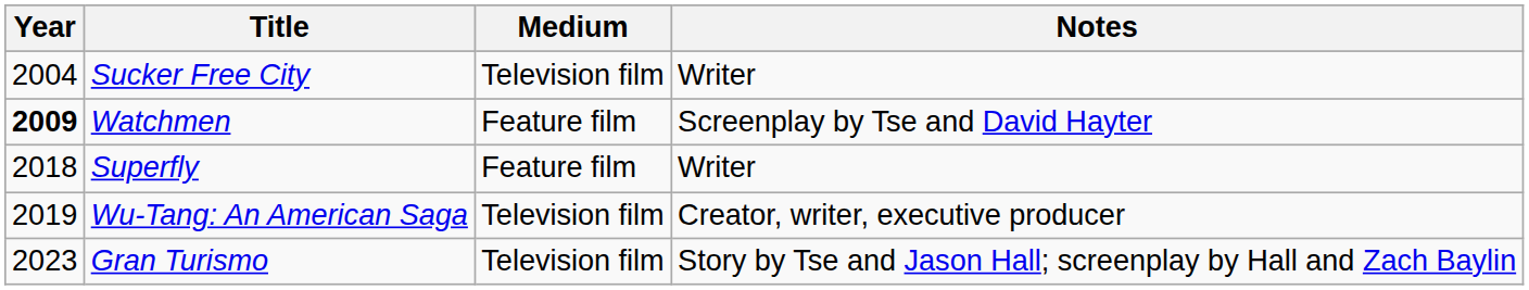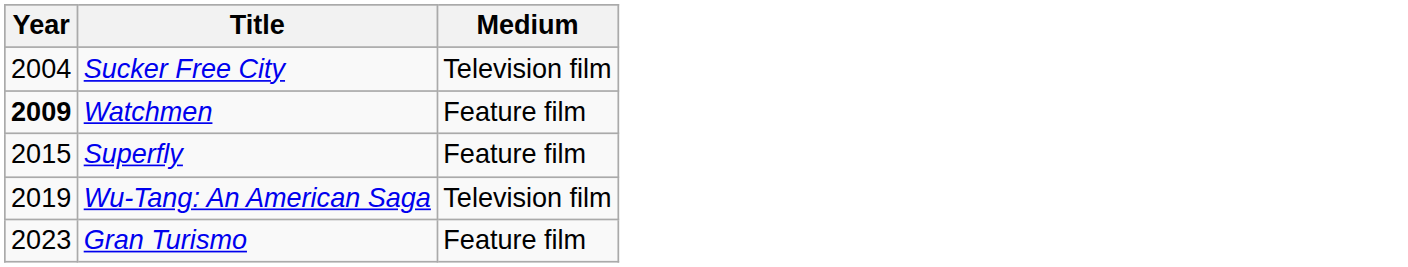 <table class="wikitable sortable">
 <tr style="background:#ccc; text-align:center;">
 <th scope="col">Year</th>
 <th scope="col">Title</th>
 <th scope="col">Medium</th>
-<th scope="col" class="unsortable">Notes</th>
 </tr>
 <tr>
 <td>2004</td>
 <td><em><a href='#'>Sucker Free City</a></em></td>
 <td>Television film</td>
-<td>Writer</td>
 </tr>
 <tr>
 <td><strong>2009</strong></td>
 <td><em><a href='#'>Watchmen</a></em></td>
 <td>Feature film</td>
-<td>Screenplay by Tse and <a href='#'>David Hayter</a></td>
 </tr>
 <tr>
-<td>2018</td>
+<td>2015</td>
 <td><em><a href='#'>Superfly</a></em></td>
 <td>Feature film</td>
-<td>Writer</td>
 </tr>
 <tr>
 <td>2019</td>
 <td><em><a href='#'>Wu-Tang: An American Saga</a></em></td>
 <td>Television film</td>
-<td>Creator, writer, executive producer</td>
 </tr>
 <tr>
 <td>2023</td>
 <td><em><a href='#'>Gran Turismo</a></em></td>
-<td>Television film</td>
-<td>Story by Tse and <a href='#'>Jason Hall</a>; screenplay by Hall and <a href='#'>Zach Baylin</a></td>
+<td>Feature film</td>
 </tr>
 </table>
